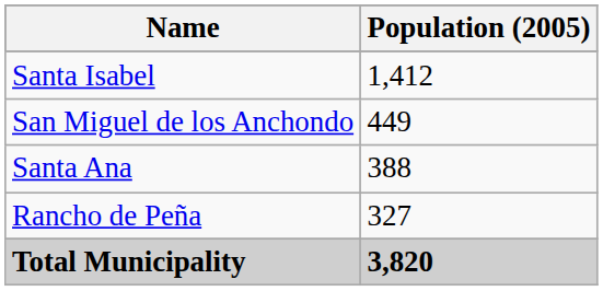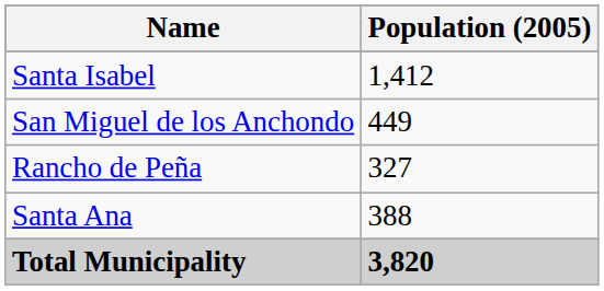 <table class="wikitable">
 <tr style="background:#000000; color:black;">
 <th><strong>Name</strong></th>
 <th><strong>Population (2005)</strong></th>
 </tr>
 <tr>
 <td><a href='#'>Santa Isabel</a></td>
 <td>1,412</td>
 </tr>
 <tr>
 <td><a href='#'>San Miguel de los Anchondo</a></td>
 <td>449</td>
 </tr>
 <tr>
+<td><a href='#'>Rancho de Peña</a></td>
+<td>327</td>
+</tr>
+<tr>
 <td><a href='#'>Santa Ana</a></td>
 <td>388</td>
-</tr>
-<tr>
-<td><a href='#'>Rancho de Peña</a></td>
-<td>327</td>
 </tr>
 <tr style="background:#CFCFCF;">
 <td><strong>Total Municipality</strong></td>
 <td><strong>3,820</strong></td>
 </tr>
 </table>
